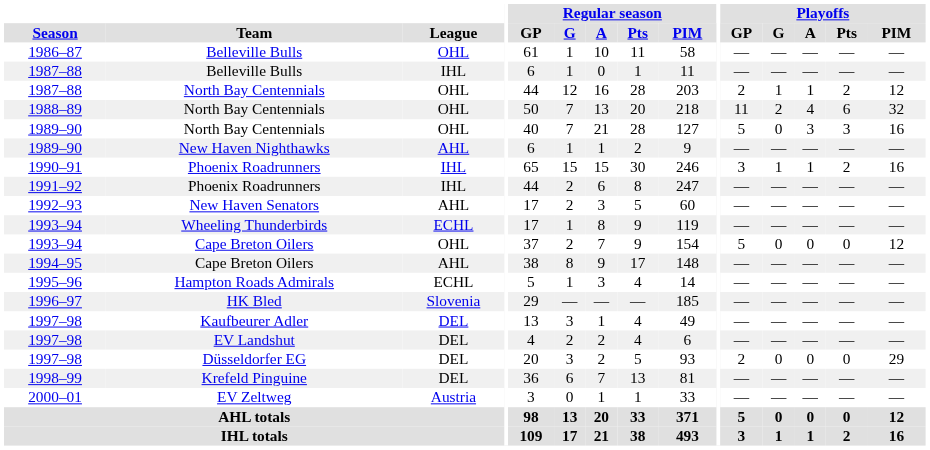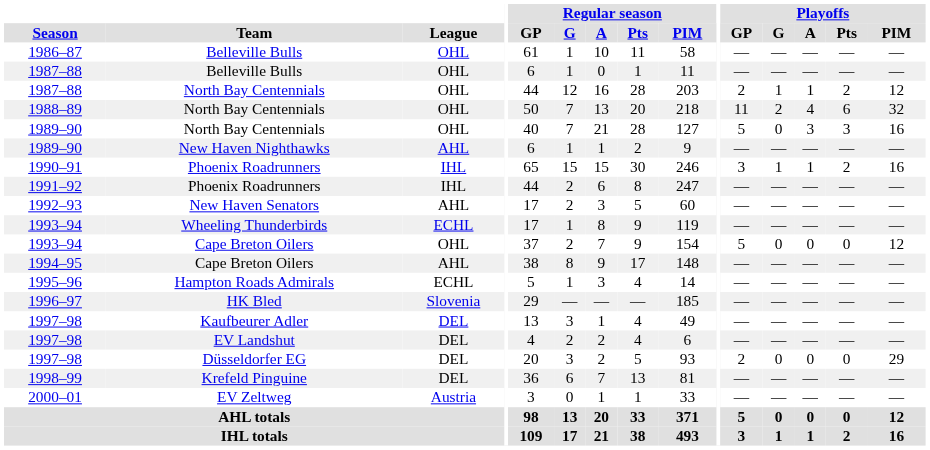 <table border="0" cellpadding="1" cellspacing="0" style="text-align:center; width:60em">
 <tr bgcolor="#e0e0e0">
 <th colspan="3" bgcolor="#ffffff"></th>
 <th rowspan="99" bgcolor="#ffffff"></th>
 <th colspan="5"><a href='#'>Regular season</a></th>
 <th rowspan="99" bgcolor="#ffffff"></th>
 <th colspan="5"><a href='#'>Playoffs</a></th>
 </tr>
 <tr bgcolor="#e0e0e0">
 <th><a href='#'>Season</a></th>
 <th>Team</th>
 <th>League</th>
 <th>GP</th>
 <th><a href='#'>G</a></th>
 <th><a href='#'>A</a></th>
 <th><a href='#'>Pts</a></th>
 <th><a href='#'>PIM</a></th>
 <th>GP</th>
 <th>G</th>
 <th>A</th>
 <th>Pts</th>
 <th>PIM</th>
 </tr>
 <tr>
 <td><a href='#'>1986–87</a></td>
 <td><a href='#'>Belleville Bulls</a></td>
 <td><a href='#'>OHL</a></td>
 <td>61</td>
 <td>1</td>
 <td>10</td>
 <td>11</td>
 <td>58</td>
 <td>—</td>
 <td>—</td>
 <td>—</td>
 <td>—</td>
 <td>—</td>
 </tr>
 <tr bgcolor="#f0f0f0">
 <td><a href='#'>1987–88</a></td>
 <td>Belleville Bulls</td>
-<td>IHL</td>
+<td>OHL</td>
 <td>6</td>
 <td>1</td>
 <td>0</td>
 <td>1</td>
 <td>11</td>
 <td>—</td>
 <td>—</td>
 <td>—</td>
 <td>—</td>
 <td>—</td>
 </tr>
 <tr>
 <td><a href='#'>1987–88</a></td>
 <td><a href='#'>North Bay Centennials</a></td>
 <td>OHL</td>
 <td>44</td>
 <td>12</td>
 <td>16</td>
 <td>28</td>
 <td>203</td>
 <td>2</td>
 <td>1</td>
 <td>1</td>
 <td>2</td>
 <td>12</td>
 </tr>
 <tr bgcolor="#f0f0f0">
 <td><a href='#'>1988–89</a></td>
 <td>North Bay Centennials</td>
 <td>OHL</td>
 <td>50</td>
 <td>7</td>
 <td>13</td>
 <td>20</td>
 <td>218</td>
 <td>11</td>
 <td>2</td>
 <td>4</td>
 <td>6</td>
 <td>32</td>
 </tr>
 <tr>
 <td><a href='#'>1989–90</a></td>
 <td>North Bay Centennials</td>
 <td>OHL</td>
 <td>40</td>
 <td>7</td>
 <td>21</td>
 <td>28</td>
 <td>127</td>
 <td>5</td>
 <td>0</td>
 <td>3</td>
 <td>3</td>
 <td>16</td>
 </tr>
 <tr bgcolor="#f0f0f0">
 <td><a href='#'>1989–90</a></td>
 <td><a href='#'>New Haven Nighthawks</a></td>
 <td><a href='#'>AHL</a></td>
 <td>6</td>
 <td>1</td>
 <td>1</td>
 <td>2</td>
 <td>9</td>
 <td>—</td>
 <td>—</td>
 <td>—</td>
 <td>—</td>
 <td>—</td>
 </tr>
 <tr>
 <td><a href='#'>1990–91</a></td>
 <td><a href='#'>Phoenix Roadrunners</a></td>
 <td><a href='#'>IHL</a></td>
 <td>65</td>
 <td>15</td>
 <td>15</td>
 <td>30</td>
 <td>246</td>
 <td>3</td>
 <td>1</td>
 <td>1</td>
 <td>2</td>
 <td>16</td>
 </tr>
 <tr bgcolor="#f0f0f0">
 <td><a href='#'>1991–92</a></td>
 <td>Phoenix Roadrunners</td>
 <td>IHL</td>
 <td>44</td>
 <td>2</td>
 <td>6</td>
 <td>8</td>
 <td>247</td>
 <td>—</td>
 <td>—</td>
 <td>—</td>
 <td>—</td>
 <td>—</td>
 </tr>
 <tr>
 <td><a href='#'>1992–93</a></td>
 <td><a href='#'>New Haven Senators</a></td>
 <td>AHL</td>
 <td>17</td>
 <td>2</td>
 <td>3</td>
 <td>5</td>
 <td>60</td>
 <td>—</td>
 <td>—</td>
 <td>—</td>
 <td>—</td>
 <td>—</td>
 </tr>
 <tr bgcolor="#f0f0f0">
 <td><a href='#'>1993–94</a></td>
 <td><a href='#'>Wheeling Thunderbirds</a></td>
 <td><a href='#'>ECHL</a></td>
 <td>17</td>
 <td>1</td>
 <td>8</td>
 <td>9</td>
 <td>119</td>
 <td>—</td>
 <td>—</td>
 <td>—</td>
 <td>—</td>
 <td>—</td>
 </tr>
 <tr>
 <td><a href='#'>1993–94</a></td>
 <td><a href='#'>Cape Breton Oilers</a></td>
 <td>OHL</td>
 <td>37</td>
 <td>2</td>
 <td>7</td>
 <td>9</td>
 <td>154</td>
 <td>5</td>
 <td>0</td>
 <td>0</td>
 <td>0</td>
 <td>12</td>
 </tr>
 <tr bgcolor="#f0f0f0">
 <td><a href='#'>1994–95</a></td>
 <td>Cape Breton Oilers</td>
 <td>AHL</td>
 <td>38</td>
 <td>8</td>
 <td>9</td>
 <td>17</td>
 <td>148</td>
 <td>—</td>
 <td>—</td>
 <td>—</td>
 <td>—</td>
 <td>—</td>
 </tr>
 <tr>
 <td><a href='#'>1995–96</a></td>
 <td><a href='#'>Hampton Roads Admirals</a></td>
 <td>ECHL</td>
 <td>5</td>
 <td>1</td>
 <td>3</td>
 <td>4</td>
 <td>14</td>
 <td>—</td>
 <td>—</td>
 <td>—</td>
 <td>—</td>
 <td>—</td>
 </tr>
 <tr bgcolor="#f0f0f0">
 <td><a href='#'>1996–97</a></td>
 <td><a href='#'>HK Bled</a></td>
 <td><a href='#'>Slovenia</a></td>
 <td>29</td>
 <td>—</td>
 <td>—</td>
 <td>—</td>
 <td>185</td>
 <td>—</td>
 <td>—</td>
 <td>—</td>
 <td>—</td>
 <td>—</td>
 </tr>
 <tr>
 <td><a href='#'>1997–98</a></td>
 <td><a href='#'>Kaufbeurer Adler</a></td>
 <td><a href='#'>DEL</a></td>
 <td>13</td>
 <td>3</td>
 <td>1</td>
 <td>4</td>
 <td>49</td>
 <td>—</td>
 <td>—</td>
 <td>—</td>
 <td>—</td>
 <td>—</td>
 </tr>
 <tr bgcolor="#f0f0f0">
 <td><a href='#'>1997–98</a></td>
 <td><a href='#'>EV Landshut</a></td>
 <td>DEL</td>
 <td>4</td>
 <td>2</td>
 <td>2</td>
 <td>4</td>
 <td>6</td>
 <td>—</td>
 <td>—</td>
 <td>—</td>
 <td>—</td>
 <td>—</td>
 </tr>
 <tr>
 <td><a href='#'>1997–98</a></td>
 <td><a href='#'>Düsseldorfer EG</a></td>
 <td>DEL</td>
 <td>20</td>
 <td>3</td>
 <td>2</td>
 <td>5</td>
 <td>93</td>
 <td>2</td>
 <td>0</td>
 <td>0</td>
 <td>0</td>
 <td>29</td>
 </tr>
 <tr bgcolor="#f0f0f0">
 <td><a href='#'>1998–99</a></td>
 <td><a href='#'>Krefeld Pinguine</a></td>
 <td>DEL</td>
 <td>36</td>
 <td>6</td>
 <td>7</td>
 <td>13</td>
 <td>81</td>
 <td>—</td>
 <td>—</td>
 <td>—</td>
 <td>—</td>
 <td>—</td>
 </tr>
 <tr>
 <td><a href='#'>2000–01</a></td>
 <td><a href='#'>EV Zeltweg</a></td>
 <td><a href='#'>Austria</a></td>
 <td>3</td>
 <td>0</td>
 <td>1</td>
 <td>1</td>
 <td>33</td>
 <td>—</td>
 <td>—</td>
 <td>—</td>
 <td>—</td>
 <td>—</td>
 </tr>
 <tr>
 </tr>
 <tr ALIGN="center" bgcolor="#e0e0e0">
 <th colspan="3">AHL totals</th>
 <th ALIGN="center">98</th>
 <th ALIGN="center">13</th>
 <th ALIGN="center">20</th>
 <th ALIGN="center">33</th>
 <th ALIGN="center">371</th>
 <th ALIGN="center">5</th>
 <th ALIGN="center">0</th>
 <th ALIGN="center">0</th>
 <th ALIGN="center">0</th>
 <th ALIGN="center">12</th>
 </tr>
 <tr>
 </tr>
 <tr ALIGN="center" bgcolor="#e0e0e0">
 <th colspan="3">IHL totals</th>
 <th ALIGN="center">109</th>
 <th ALIGN="center">17</th>
 <th ALIGN="center">21</th>
 <th ALIGN="center">38</th>
 <th ALIGN="center">493</th>
 <th ALIGN="center">3</th>
 <th ALIGN="center">1</th>
 <th ALIGN="center">1</th>
 <th ALIGN="center">2</th>
 <th ALIGN="center">16</th>
 </tr>
 </table>
